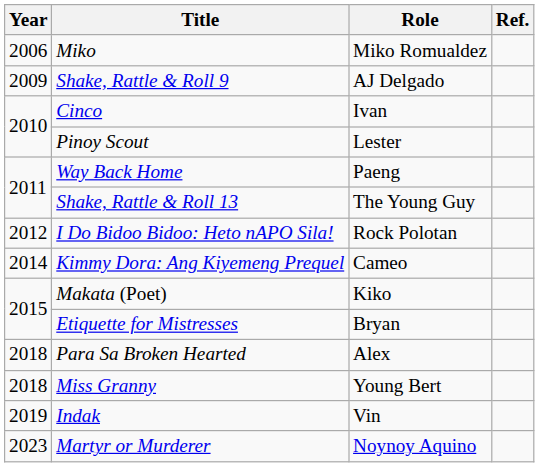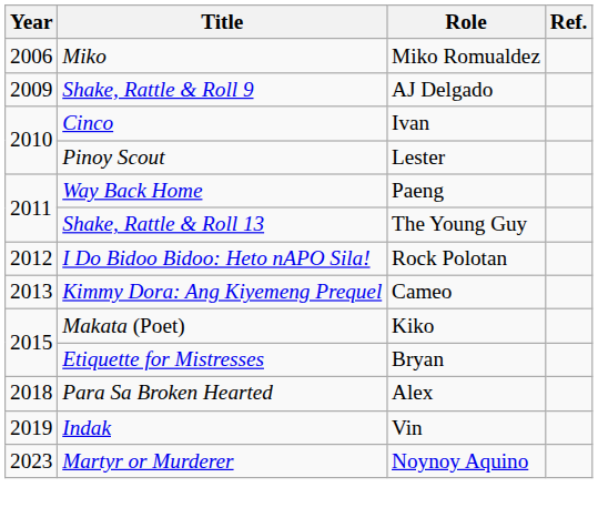 <table class="wikitable sortable">
 <tr>
 <th>Year</th>
 <th>Title</th>
 <th>Role</th>
 <th>Ref.</th>
 </tr>
 <tr>
 <td>2006</td>
 <td><em>Miko</em></td>
 <td>Miko Romualdez</td>
 <td></td>
 </tr>
 <tr>
 <td>2009</td>
 <td><em><a href='#'>Shake, Rattle & Roll 9</a></em></td>
 <td>AJ Delgado</td>
 <td></td>
 </tr>
 <tr>
 <td rowspan="2">2010</td>
 <td><em><a href='#'>Cinco</a></em></td>
 <td>Ivan</td>
 <td></td>
 </tr>
 <tr>
 <td><em>Pinoy Scout</em></td>
 <td>Lester</td>
 <td></td>
 </tr>
 <tr>
 <td rowspan="2">2011</td>
 <td><em><a href='#'>Way Back Home</a></em></td>
 <td>Paeng</td>
 <td></td>
 </tr>
 <tr>
 <td><em><a href='#'>Shake, Rattle & Roll 13</a></em></td>
 <td>The Young Guy</td>
 <td></td>
 </tr>
 <tr>
 <td>2012</td>
 <td><em><a href='#'>I Do Bidoo Bidoo: Heto nAPO Sila!</a></em></td>
 <td>Rock Polotan</td>
 <td></td>
 </tr>
 <tr>
-<td>2014</td>
+<td>2013</td>
 <td><em><a href='#'>Kimmy Dora: Ang Kiyemeng Prequel</a></em></td>
 <td>Cameo</td>
 <td></td>
 </tr>
 <tr>
 <td rowspan="2">2015</td>
 <td><em>Makata</em> (Poet)</td>
 <td>Kiko</td>
 <td></td>
 </tr>
 <tr>
 <td><em><a href='#'>Etiquette for Mistresses</a></em></td>
 <td>Bryan</td>
 <td></td>
 </tr>
 <tr>
 <td>2018</td>
 <td><em>Para Sa Broken Hearted</em></td>
 <td>Alex</td>
 <td></td>
 </tr>
 <tr>
-<td>2018</td>
-<td><em><a href='#'>Miss Granny</a></em></td>
-<td>Young Bert</td>
-<td></td>
-</tr>
-<tr>
 <td>2019</td>
 <td><em><a href='#'>Indak</a></em></td>
 <td>Vin</td>
 <td></td>
 </tr>
 <tr>
 <td>2023</td>
 <td><em><a href='#'>Martyr or Murderer</a></em></td>
 <td><a href='#'>Noynoy Aquino</a></td>
 <td></td>
 </tr>
 </table>
